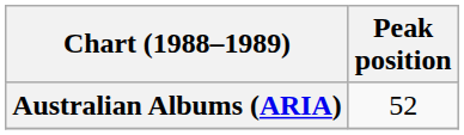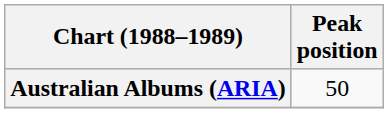 <table class="wikitable sortable plainrowheaders" style="text-align:center">
 <tr>
 <th scope="col">Chart (1988–1989)</th>
 <th scope="col">Peak<br>position</th>
 </tr>
 <tr>
 <th scope="row">Australian Albums (<a href='#'>ARIA</a>)</th>
-<td>52</td>
+<td>50</td>
 </tr>
 <tr>
 </tr>
 <tr>
 </tr>
 <tr>
 </tr>
 <tr>
 </tr>
 <tr>
 </tr>
 </table>
